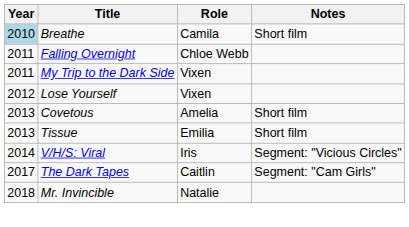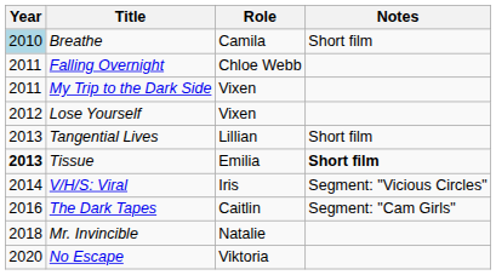 <table class="wikitable">
 <tr>
 <th>Year</th>
 <th>Title</th>
 <th>Role</th>
 <th>Notes</th>
 </tr>
 <tr>
 <td style="background: lightblue;">2010</td>
 <td><em>Breathe</em></td>
 <td>Camila</td>
 <td>Short film</td>
 </tr>
 <tr>
 <td>2011</td>
 <td><em><a href='#'>Falling Overnight</a></em></td>
 <td>Chloe Webb</td>
 <td></td>
 </tr>
 <tr>
 <td>2011</td>
 <td><em><a href='#'>My Trip to the Dark Side</a></em></td>
 <td>Vixen</td>
 <td></td>
 </tr>
 <tr>
 <td>2012</td>
 <td><em>Lose Yourself</em></td>
 <td>Vixen</td>
 <td></td>
 </tr>
 <tr>
 <td>2013</td>
-<td><em>Covetous</em></td>
-<td>Amelia</td>
+<td><em>Tangential Lives</em></td>
+<td>Lillian</td>
 <td>Short film</td>
 </tr>
 <tr>
-<td>2013</td>
+<td><strong>2013</strong></td>
 <td><em>Tissue</em></td>
 <td>Emilia</td>
-<td>Short film</td>
+<td><strong>Short film</strong></td>
 </tr>
 <tr>
 <td>2014</td>
 <td><em><a href='#'>V/H/S: Viral</a></em></td>
 <td>Iris</td>
 <td>Segment: "Vicious Circles"</td>
 </tr>
 <tr>
-<td>2017</td>
+<td>2016</td>
 <td><em><a href='#'>The Dark Tapes</a></em></td>
 <td>Caitlin</td>
 <td>Segment: "Cam Girls"</td>
 </tr>
 <tr>
 <td>2018</td>
 <td><em>Mr. Invincible</em></td>
 <td>Natalie</td>
 <td></td>
 </tr>
+<tr>
+<td>2020</td>
+<td><em><a href='#'>No Escape</a></em></td>
+<td>Viktoria</td>
+<td></td>
+</tr>
 </table>
